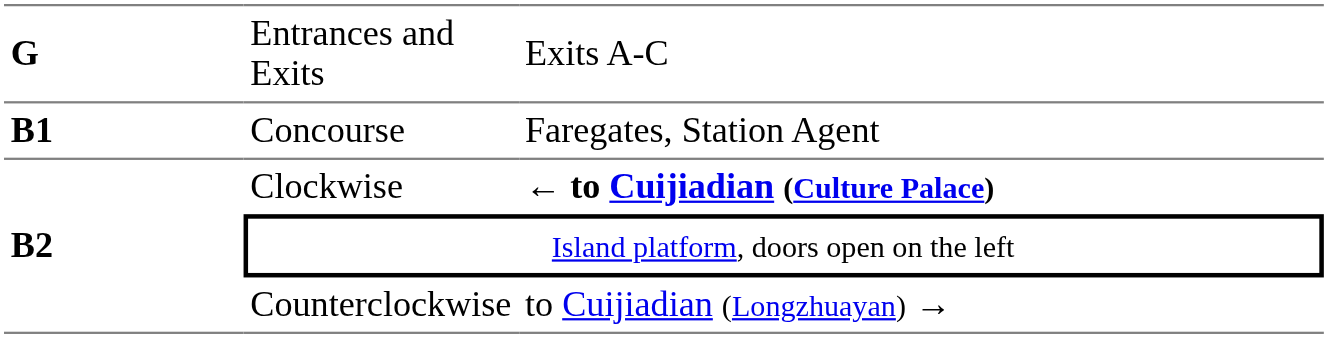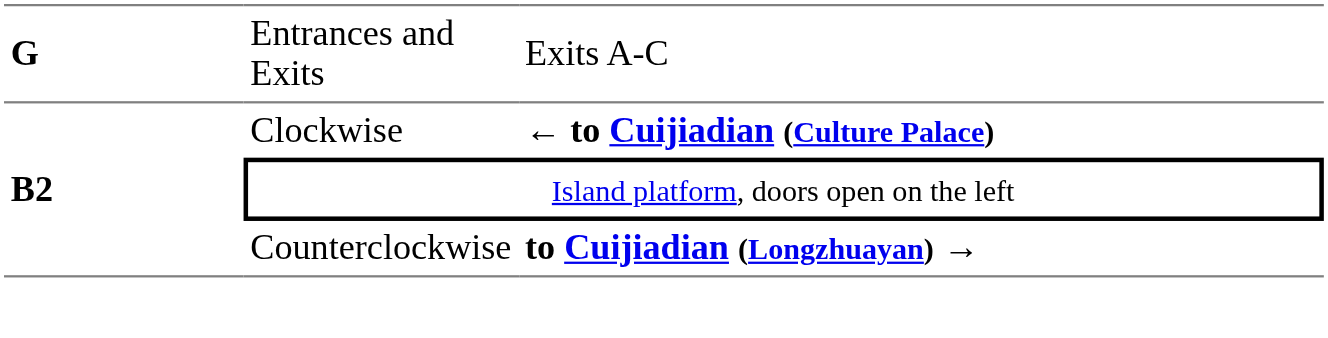 <table cellspacing=0 cellpadding=3>
 <tr>
 <td style="border-top:solid 1px gray;border-bottom:solid 1px gray;" width=100><strong>G</strong></td>
 <td style="border-top:solid 1px gray;border-bottom:solid 1px gray;" width=100>Entrances and Exits</td>
 <td style="border-top:solid 1px gray;border-bottom:solid 1px gray;" width=350>Exits A-C</td>
-</tr>
-<tr>
-<td style="border-top:solid 0px gray;border-bottom:solid 1px gray;" width=100><strong>B1</strong></td>
-<td style="border-top:solid 0px gray;border-bottom:solid 1px gray;" width=100>Concourse</td>
-<td style="border-top:solid 0px gray;border-bottom:solid 1px gray;" width=350>Faregates, Station Agent</td>
 </tr>
 <tr>
 <td style="border-bottom:solid 1px gray;" rowspan=3><strong>B2</strong></td>
 <td>Clockwise</td>
 <td><strong>←  to <a href='#'>Cuijiadian</a> <small>(<a href='#'>Culture Palace</a>)</small></strong></td>
 </tr>
 <tr>
 <td style="border-right:solid 2px black;border-left:solid 2px black;border-top:solid 2px black;border-bottom:solid 2px black;text-align:center;" colspan=2><small><a href='#'>Island platform</a>, doors open on the left</small></td>
 </tr>
 <tr>
 <td style="border-bottom:solid 1px gray;">Counterclockwise</td>
-<td style="border-bottom:solid 1px gray;">  to <a href='#'>Cuijiadian</a> <small>(<a href='#'>Longzhuayan</a>)</small> →</td>
+<td style="border-bottom:solid 1px gray;"><strong>  to <a href='#'>Cuijiadian</a> <small>(<a href='#'>Longzhuayan</a>)</small> →</strong></td>
 </tr>
 </table>
